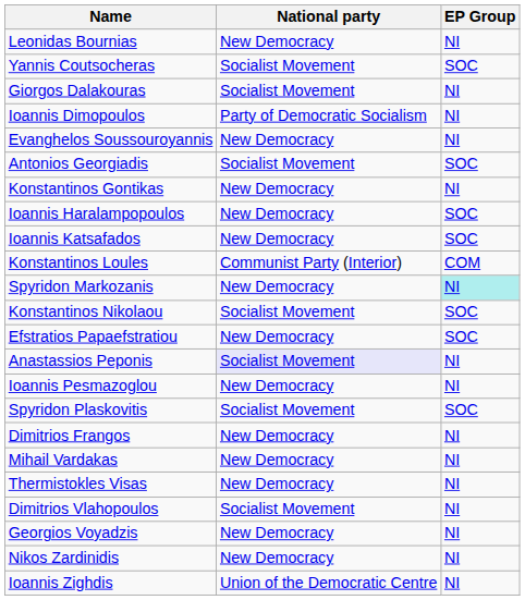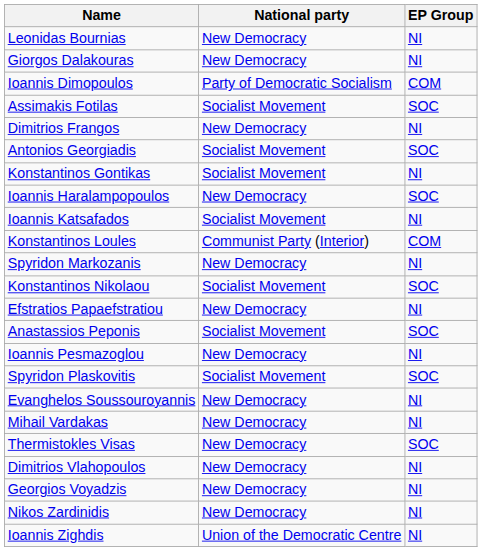 <table class="sortable wikitable">
 <tr>
 <th>Name</th>
 <th>National party</th>
 <th>EP Group</th>
 </tr>
 <tr>
 <td><a href='#'>Leonidas Bournias</a></td>
 <td> <a href='#'>New Democracy</a></td>
 <td> <a href='#'>NI</a></td>
 </tr>
 <tr>
-<td><a href='#'>Yannis Coutsocheras</a></td>
-<td> <a href='#'>Socialist Movement</a></td>
-<td> <a href='#'>SOC</a></td>
-</tr>
-<tr>
 <td><a href='#'>Giorgos Dalakouras</a></td>
-<td> <a href='#'>Socialist Movement</a></td>
+<td> <a href='#'>New Democracy</a></td>
 <td> <a href='#'>NI</a></td>
 </tr>
 <tr>
 <td><a href='#'>Ioannis Dimopoulos</a></td>
 <td> <a href='#'>Party of Democratic Socialism</a></td>
-<td> <a href='#'>NI</a></td>
+<td> <a href='#'>COM</a></td>
 </tr>
 <tr>
-<td><a href='#'>Evanghelos Soussouroyannis</a></td>
+<td><a href='#'>Assimakis Fotilas</a></td>
+<td> <a href='#'>Socialist Movement</a></td>
+<td> <a href='#'>SOC</a></td>
+</tr>
+<tr>
+<td><a href='#'>Dimitrios Frangos</a></td>
 <td> <a href='#'>New Democracy</a></td>
 <td> <a href='#'>NI</a></td>
 </tr>
 <tr>
 <td><a href='#'>Antonios Georgiadis</a></td>
 <td> <a href='#'>Socialist Movement</a></td>
 <td> <a href='#'>SOC</a></td>
 </tr>
 <tr>
 <td><a href='#'>Konstantinos Gontikas</a></td>
-<td> <a href='#'>New Democracy</a></td>
+<td> <a href='#'>Socialist Movement</a></td>
 <td> <a href='#'>NI</a></td>
 </tr>
 <tr>
 <td><a href='#'>Ioannis Haralampopoulos</a></td>
 <td> <a href='#'>New Democracy</a></td>
 <td> <a href='#'>SOC</a></td>
 </tr>
 <tr>
 <td><a href='#'>Ioannis Katsafados</a></td>
-<td> <a href='#'>New Democracy</a></td>
-<td> <a href='#'>SOC</a></td>
+<td> <a href='#'>Socialist Movement</a></td>
+<td> <a href='#'>NI</a></td>
 </tr>
 <tr>
 <td><a href='#'>Konstantinos Loules</a></td>
 <td> <a href='#'>Communist Party</a> (<a href='#'>Interior</a>)</td>
 <td> <a href='#'>COM</a></td>
 </tr>
 <tr>
 <td><a href='#'>Spyridon Markozanis</a></td>
 <td> <a href='#'>New Democracy</a></td>
-<td style="background: paleturquoise;"> <a href='#'>NI</a></td>
+<td> <a href='#'>NI</a></td>
 </tr>
 <tr>
 <td><a href='#'>Konstantinos Nikolaou</a></td>
 <td> <a href='#'>Socialist Movement</a></td>
 <td> <a href='#'>SOC</a></td>
 </tr>
 <tr>
 <td><a href='#'>Efstratios Papaefstratiou</a></td>
 <td> <a href='#'>New Democracy</a></td>
-<td> <a href='#'>SOC</a></td>
+<td> <a href='#'>NI</a></td>
 </tr>
 <tr>
 <td><a href='#'>Anastassios Peponis</a></td>
-<td style="background: lavender;"> <a href='#'>Socialist Movement</a></td>
-<td> <a href='#'>NI</a></td>
+<td> <a href='#'>Socialist Movement</a></td>
+<td> <a href='#'>SOC</a></td>
 </tr>
 <tr>
 <td><a href='#'>Ioannis Pesmazoglou</a></td>
 <td> <a href='#'>New Democracy</a></td>
 <td> <a href='#'>NI</a></td>
 </tr>
 <tr>
 <td><a href='#'>Spyridon Plaskovitis</a></td>
 <td> <a href='#'>Socialist Movement</a></td>
 <td> <a href='#'>SOC</a></td>
 </tr>
 <tr>
-<td><a href='#'>Dimitrios Frangos</a></td>
+<td><a href='#'>Evanghelos Soussouroyannis</a></td>
 <td> <a href='#'>New Democracy</a></td>
 <td> <a href='#'>NI</a></td>
 </tr>
 <tr>
 <td><a href='#'>Mihail Vardakas</a></td>
 <td> <a href='#'>New Democracy</a></td>
 <td> <a href='#'>NI</a></td>
 </tr>
 <tr>
 <td><a href='#'>Thermistokles Visas</a></td>
 <td> <a href='#'>New Democracy</a></td>
-<td> <a href='#'>NI</a></td>
+<td> <a href='#'>SOC</a></td>
 </tr>
 <tr>
 <td><a href='#'>Dimitrios Vlahopoulos</a></td>
-<td> <a href='#'>Socialist Movement</a></td>
+<td> <a href='#'>New Democracy</a></td>
 <td> <a href='#'>NI</a></td>
 </tr>
 <tr>
 <td><a href='#'>Georgios Voyadzis</a></td>
 <td> <a href='#'>New Democracy</a></td>
 <td> <a href='#'>NI</a></td>
 </tr>
 <tr>
 <td><a href='#'>Nikos Zardinidis</a></td>
 <td> <a href='#'>New Democracy</a></td>
 <td> <a href='#'>NI</a></td>
 </tr>
 <tr>
 <td><a href='#'>Ioannis Zighdis</a></td>
 <td> <a href='#'>Union of the Democratic Centre</a></td>
 <td> <a href='#'>NI</a></td>
 </tr>
 </table>
